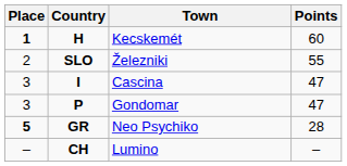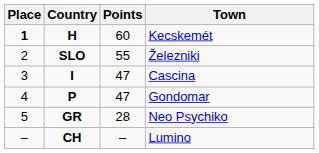 <table class="wikitable" style="text-align;">
 <tr>
 <th width="25">Place</th>
 <th width="25">Country</th>
+<th width="25">Points</th>
 <th width="200">Town</th>
-<th width="25">Points</th>
 </tr>
 <tr>
 <td align="center"><strong>1</strong></td>
 <td align="center"><strong>H</strong></td>
+<td align="center">60</td>
 <td align="left"><a href='#'>Kecskemét</a></td>
-<td align="center">60</td>
 </tr>
 <tr>
 <td align="center">2</td>
 <td align="center"><strong>SLO</strong></td>
+<td align="center">55</td>
 <td align="left"><a href='#'>Železniki</a></td>
-<td align="center">55</td>
 </tr>
 <tr>
 <td align="center">3</td>
 <td align="center"><strong>I</strong></td>
+<td align="center">47</td>
 <td align="left"><a href='#'>Cascina</a></td>
-<td align="center">47</td>
 </tr>
 <tr>
-<td align="center">3</td>
+<td align="center">4</td>
 <td align="center"><strong>P</strong></td>
+<td align="center">47</td>
 <td align="left"><a href='#'>Gondomar</a></td>
-<td align="center">47</td>
 </tr>
 <tr>
-<td align="center"><strong>5</strong></td>
+<td align="center">5</td>
 <td align="center"><strong>GR</strong></td>
+<td align="center">28</td>
 <td align="left"><a href='#'>Neo Psychiko</a></td>
-<td align="center">28</td>
 </tr>
 <tr>
 <td align="center">–</td>
 <td align="center"><strong>CH</strong></td>
+<td align="center">–</td>
 <td align="left"><a href='#'>Lumino</a></td>
-<td align="center">–</td>
 </tr>
 </table>
